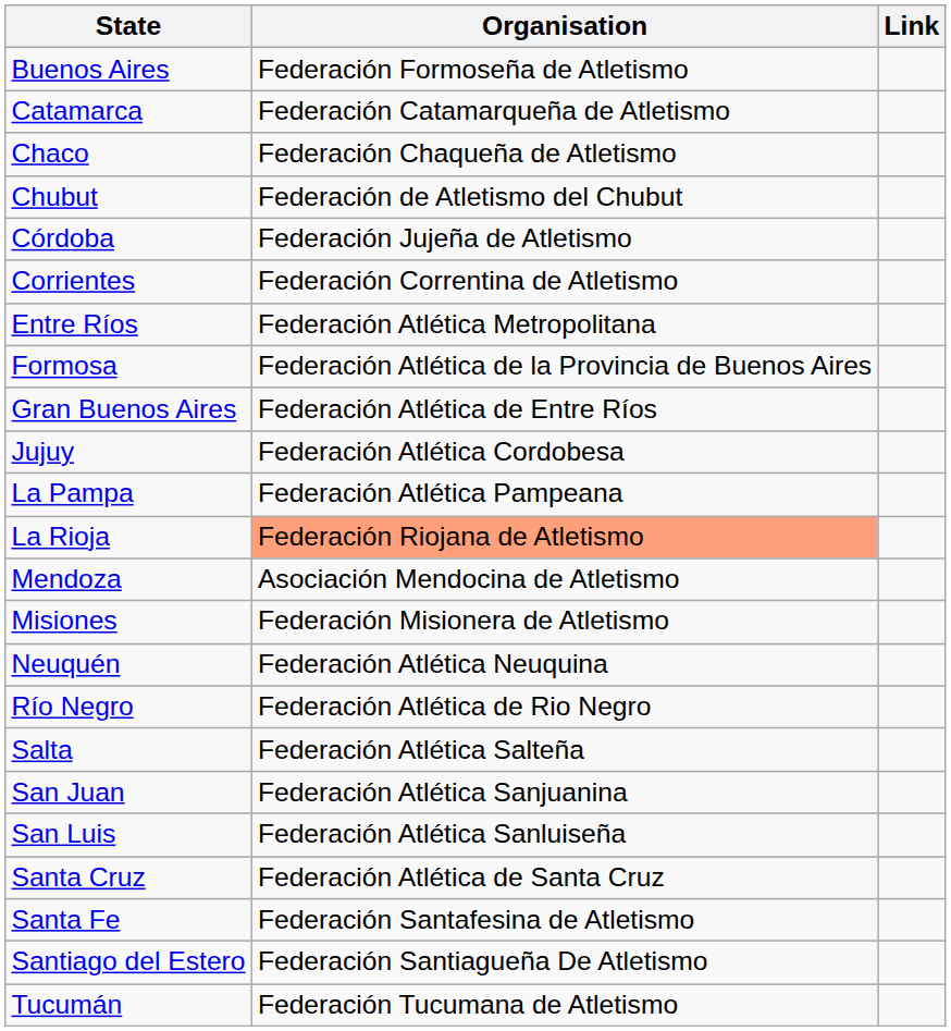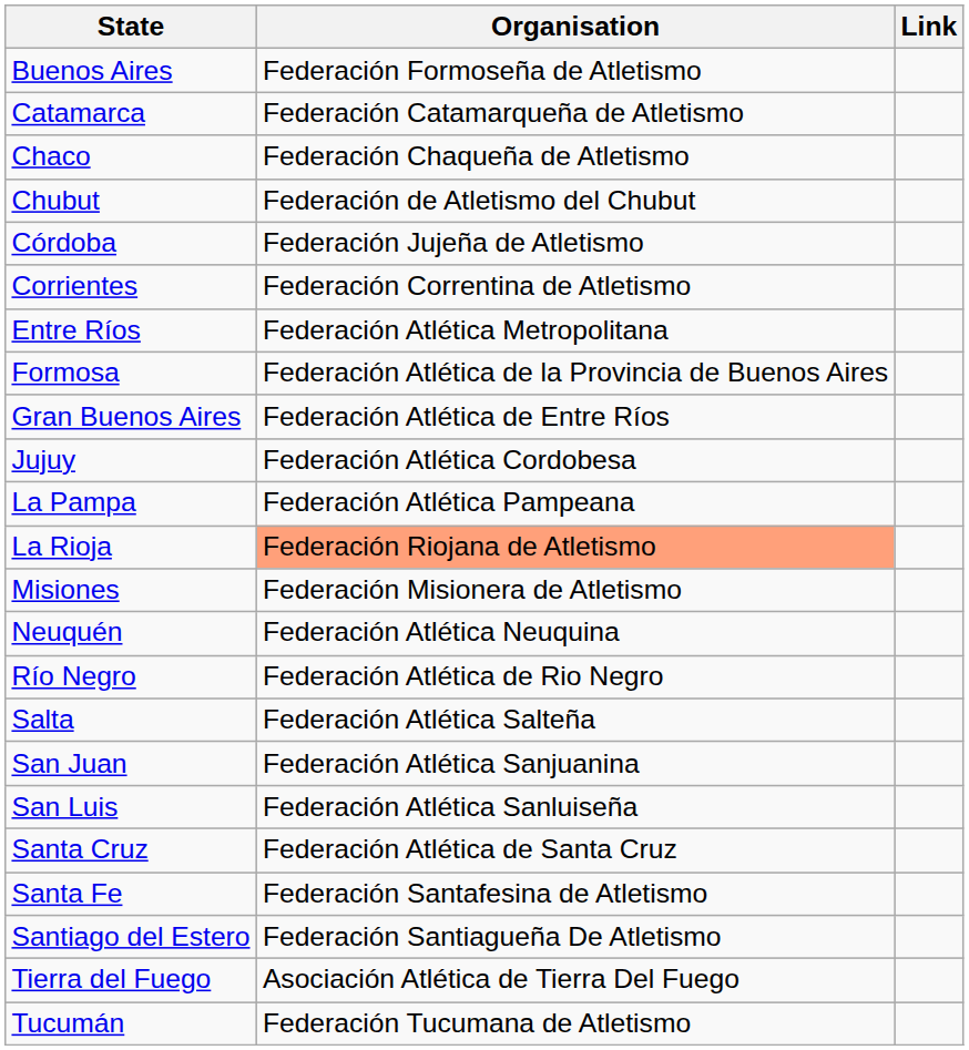 <table class=wikitable>
 <tr>
 <th>State</th>
 <th>Organisation</th>
 <th>Link</th>
 </tr>
 <tr>
 <td> <a href='#'>Buenos Aires</a></td>
 <td>Federación Formoseña de Atletismo</td>
 <td></td>
 </tr>
 <tr>
 <td> <a href='#'>Catamarca</a></td>
 <td>Federación Catamarqueña de Atletismo</td>
 <td></td>
 </tr>
 <tr>
 <td> <a href='#'>Chaco</a></td>
 <td>Federación Chaqueña de Atletismo</td>
 <td></td>
 </tr>
 <tr>
 <td> <a href='#'>Chubut</a></td>
 <td>Federación de Atletismo del Chubut</td>
 <td></td>
 </tr>
 <tr>
 <td> <a href='#'>Córdoba</a></td>
 <td>Federación Jujeña de Atletismo</td>
 <td></td>
 </tr>
 <tr>
 <td> <a href='#'>Corrientes</a></td>
 <td>Federación Correntina de Atletismo</td>
 <td></td>
 </tr>
 <tr>
 <td> <a href='#'>Entre Ríos</a></td>
 <td>Federación Atlética Metropolitana</td>
 <td></td>
 </tr>
 <tr>
 <td> <a href='#'>Formosa</a></td>
 <td>Federación Atlética de la Provincia de Buenos Aires</td>
 <td></td>
 </tr>
 <tr>
 <td> <a href='#'>Gran Buenos Aires</a></td>
 <td>Federación Atlética de Entre Ríos</td>
 <td></td>
 </tr>
 <tr>
 <td> <a href='#'>Jujuy</a></td>
 <td>Federación Atlética Cordobesa</td>
 <td></td>
 </tr>
 <tr>
 <td> <a href='#'>La Pampa</a></td>
 <td>Federación Atlética Pampeana</td>
 <td></td>
 </tr>
 <tr>
 <td> <a href='#'>La Rioja</a></td>
 <td style="background: lightsalmon;">Federación Riojana de Atletismo</td>
 <td></td>
 </tr>
 <tr>
-<td> <a href='#'>Mendoza</a></td>
-<td>Asociación Mendocina de Atletismo</td>
-<td></td>
-</tr>
-<tr>
 <td> <a href='#'>Misiones</a></td>
 <td>Federación Misionera de Atletismo</td>
 <td></td>
 </tr>
 <tr>
 <td> <a href='#'>Neuquén</a></td>
 <td>Federación Atlética Neuquina</td>
 <td></td>
 </tr>
 <tr>
 <td> <a href='#'>Río Negro</a></td>
 <td>Federación Atlética de Rio Negro</td>
 <td></td>
 </tr>
 <tr>
 <td> <a href='#'>Salta</a></td>
 <td>Federación Atlética Salteña</td>
 <td> </td>
 </tr>
 <tr>
 <td> <a href='#'>San Juan</a></td>
 <td>Federación Atlética Sanjuanina</td>
 <td></td>
 </tr>
 <tr>
 <td> <a href='#'>San Luis</a></td>
 <td>Federación Atlética Sanluiseña</td>
 <td></td>
 </tr>
 <tr>
 <td> <a href='#'>Santa Cruz</a></td>
 <td>Federación Atlética de Santa Cruz</td>
 <td></td>
 </tr>
 <tr>
 <td> <a href='#'>Santa Fe</a></td>
 <td>Federación Santafesina de Atletismo</td>
 <td></td>
 </tr>
 <tr>
 <td> <a href='#'>Santiago del Estero</a></td>
 <td>Federación Santiagueña De Atletismo</td>
 <td></td>
 </tr>
 <tr>
+<td> <a href='#'>Tierra del Fuego</a></td>
+<td>Asociación Atlética de Tierra Del Fuego</td>
+<td></td>
+</tr>
+<tr>
 <td> <a href='#'>Tucumán</a></td>
 <td>Federación Tucumana de Atletismo</td>
 <td></td>
 </tr>
 <tr>
 </tr>
 </table>
